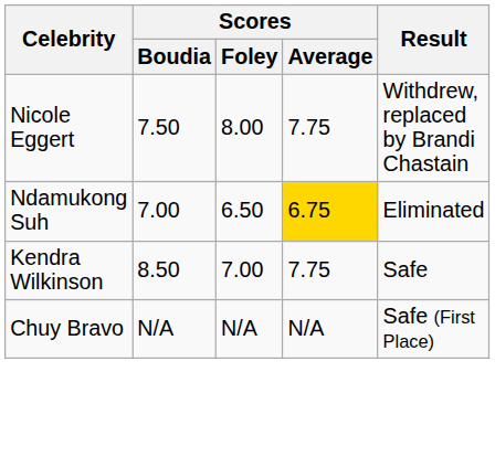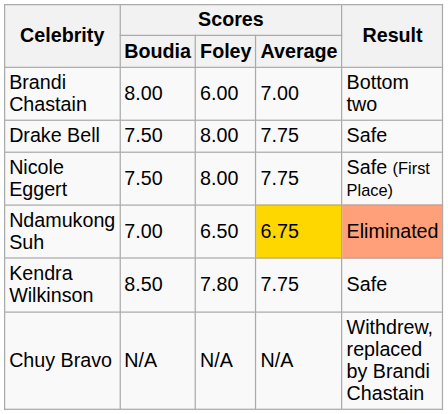 <table class="wikitable" width="50%">
 <tr>
 <th width="25%" rowspan="2">Celebrity</th>
 <th width="15%" colspan="3">Scores</th>
 <th width="10%" rowspan="2">Result</th>
 </tr>
 <tr>
 <th width="5%">Boudia</th>
 <th width="5%">Foley</th>
 <th width="5%">Average</th>
 </tr>
 <tr>
+<td>Brandi Chastain</td>
+<td>8.00</td>
+<td>6.00</td>
+<td>7.00</td>
+<td>Bottom two</td>
+</tr>
+<tr>
+<td>Drake Bell</td>
+<td>7.50</td>
+<td>8.00</td>
+<td>7.75</td>
+<td>Safe</td>
+</tr>
+<tr>
 <td>Nicole Eggert</td>
 <td>7.50</td>
 <td>8.00</td>
 <td>7.75</td>
-<td>Withdrew, replaced by Brandi Chastain</td>
+<td>Safe <small>(First Place)</small></td>
 </tr>
 <tr>
 <td>Ndamukong Suh</td>
 <td>7.00</td>
 <td>6.50</td>
 <td style="background: gold;">6.75</td>
-<td>Eliminated</td>
+<td style="background: lightsalmon;">Eliminated</td>
 </tr>
 <tr>
 <td>Kendra Wilkinson</td>
 <td>8.50</td>
-<td>7.00</td>
+<td>7.80</td>
 <td>7.75</td>
 <td>Safe</td>
 </tr>
 <tr>
 <td>Chuy Bravo</td>
 <td>N/A</td>
 <td>N/A</td>
 <td>N/A</td>
-<td>Safe <small>(First Place)</small></td>
+<td>Withdrew, replaced by Brandi Chastain</td>
 </tr>
 </table>
